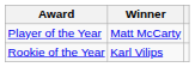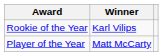 <table class="wikitable">
 <tr>
 <th>Award</th>
 <th>Winner</th>
 <th></th>
 </tr>
 <tr>
+<td><a href='#'>Rookie of the Year</a></td>
+<td> <a href='#'>Karl Vilips</a></td>
+<td></td>
+</tr>
+<tr>
 <td><a href='#'>Player of the Year</a></td>
 <td> <a href='#'>Matt McCarty</a></td>
 <td></td>
 </tr>
-<tr>
-<td><a href='#'>Rookie of the Year</a></td>
-<td> <a href='#'>Karl Vilips</a></td>
-<td></td>
-</tr>
 </table>
